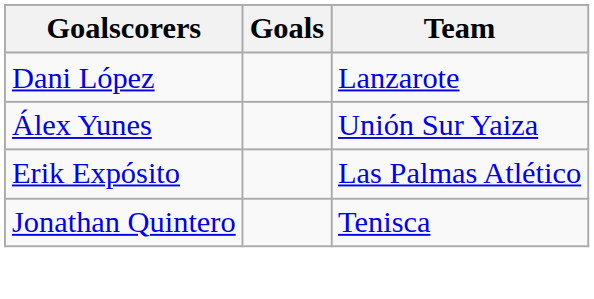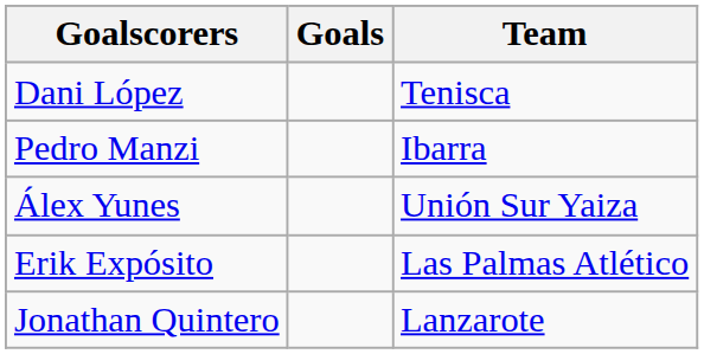 <table class="wikitable sortable" class="wikitable">
 <tr style="background:#ccc; text-align:center;">
 <th>Goalscorers</th>
 <th>Goals</th>
 <th>Team</th>
 </tr>
 <tr>
 <td> <a href='#'>Dani López</a></td>
 <td></td>
-<td><a href='#'>Lanzarote</a></td>
+<td><a href='#'>Tenisca</a></td>
+</tr>
+<tr>
+<td> <a href='#'>Pedro Manzi</a></td>
+<td></td>
+<td><a href='#'>Ibarra</a></td>
 </tr>
 <tr>
 <td> <a href='#'>Álex Yunes</a></td>
 <td></td>
 <td><a href='#'>Unión Sur Yaiza</a></td>
 </tr>
 <tr>
 <td> <a href='#'>Erik Expósito</a></td>
 <td></td>
 <td><a href='#'>Las Palmas Atlético</a></td>
 </tr>
 <tr>
 <td> <a href='#'>Jonathan Quintero</a></td>
 <td></td>
-<td><a href='#'>Tenisca</a></td>
+<td><a href='#'>Lanzarote</a></td>
 </tr>
 </table>
